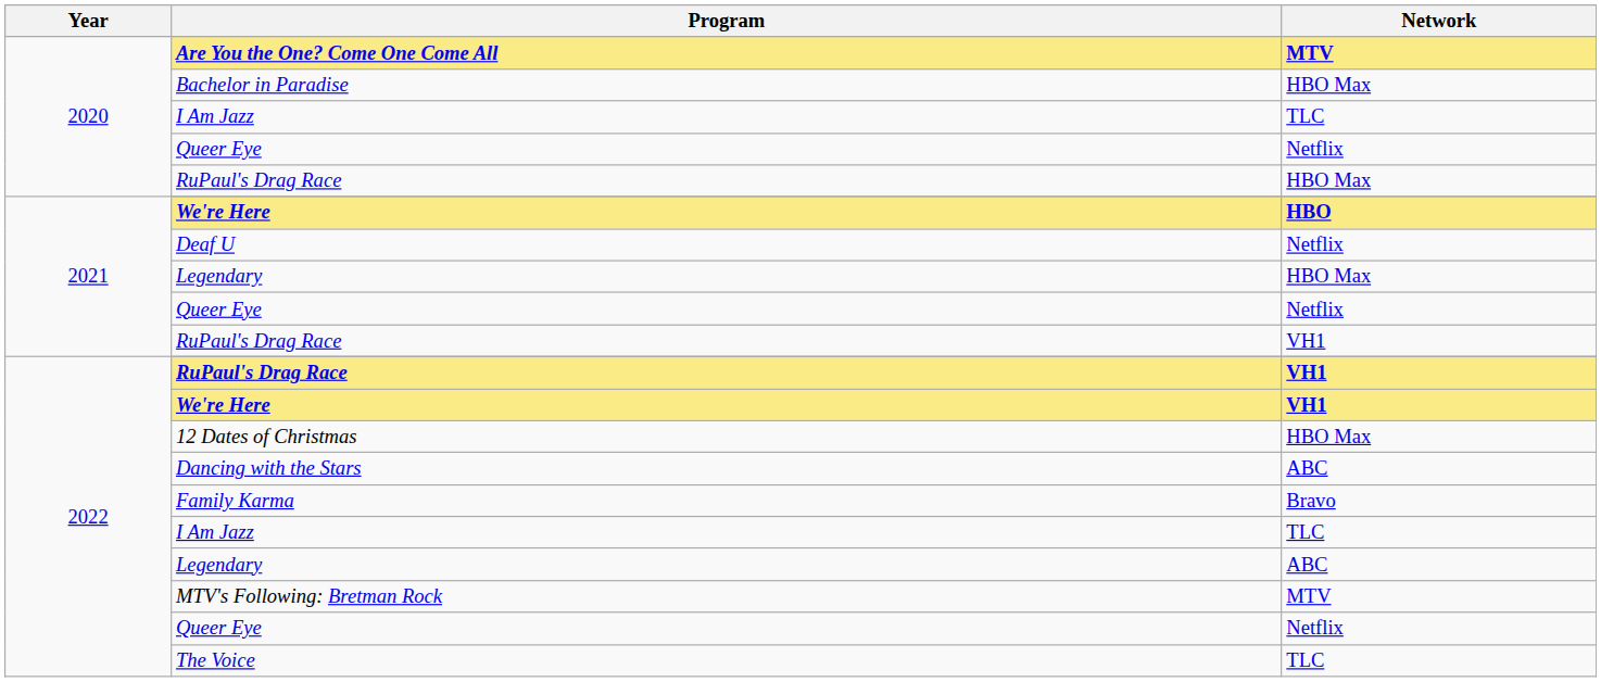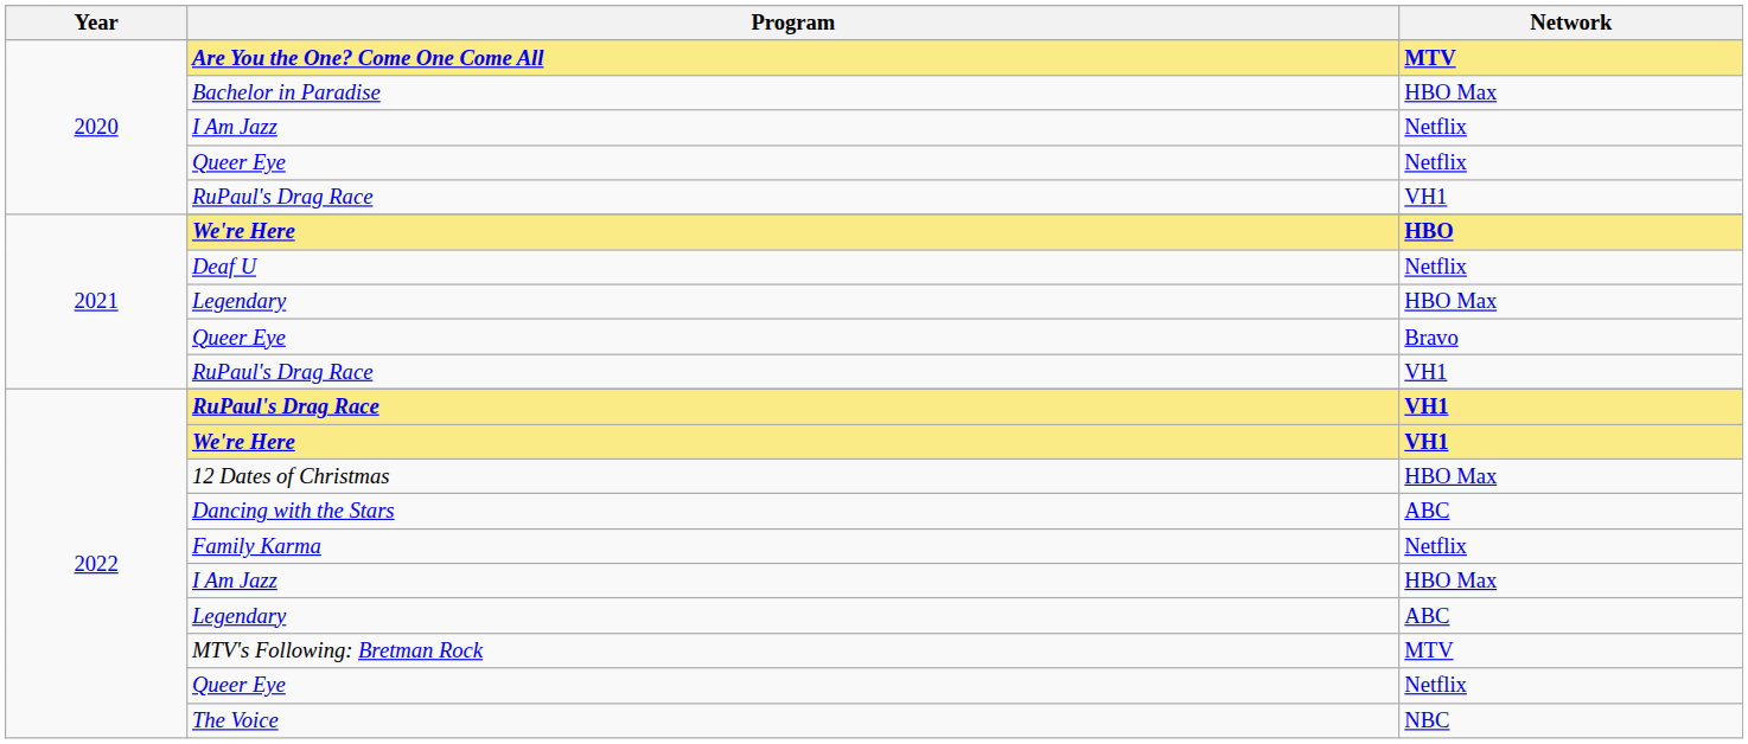 <table class="wikitable" style="width:100%">
 <tr bgcolor="#bebebe">
 <th width=>Year</th>
 <th width="">Program</th>
 <th width="">Network</th>
 </tr>
 <tr>
 <td rowspan=6 style="text-align:center"><a href='#'>2020</a></td>
 </tr>
 <tr style="background:#FAEB86">
 <td><strong><em><a href='#'>Are You the One? Come One Come All</a></em></strong></td>
 <td><strong><a href='#'>MTV</a></strong></td>
 </tr>
 <tr>
 <td><em><a href='#'>Bachelor in Paradise</a></em></td>
 <td><a href='#'>HBO Max</a></td>
 </tr>
 <tr>
 <td><em><a href='#'>I Am Jazz</a></em></td>
-<td><a href='#'>TLC</a></td>
+<td><a href='#'>Netflix</a></td>
 </tr>
 <tr>
 <td><em><a href='#'>Queer Eye</a></em></td>
 <td><a href='#'>Netflix</a></td>
 </tr>
 <tr>
 <td><em><a href='#'>RuPaul's Drag Race</a></em></td>
-<td><a href='#'>HBO Max</a></td>
+<td><a href='#'>VH1</a></td>
 </tr>
 <tr>
 <td rowspan=6 style="text-align:center"><a href='#'>2021</a></td>
 </tr>
 <tr style="background:#FAEB86">
 <td><strong><em><a href='#'>We're Here</a></em></strong></td>
 <td><strong><a href='#'>HBO</a></strong></td>
 </tr>
 <tr>
 <td><em><a href='#'>Deaf U</a></em></td>
 <td><a href='#'>Netflix</a></td>
 </tr>
 <tr>
 <td><em><a href='#'>Legendary</a></em></td>
 <td><a href='#'>HBO Max</a></td>
 </tr>
 <tr>
 <td><em><a href='#'>Queer Eye</a></em></td>
-<td><a href='#'>Netflix</a></td>
+<td><a href='#'>Bravo</a></td>
 </tr>
 <tr>
 <td><em><a href='#'>RuPaul's Drag Race</a></em></td>
 <td><a href='#'>VH1</a></td>
 </tr>
 <tr>
 <td rowspan=11 style="text-align:center"><a href='#'>2022</a></td>
 </tr>
 <tr style="background:#FAEB86">
 <td><strong><em><a href='#'>RuPaul's Drag Race</a></em></strong></td>
 <td><strong><a href='#'>VH1</a></strong></td>
 </tr>
 <tr style="background:#FAEB86">
 <td><strong><em><a href='#'>We're Here</a></em></strong></td>
 <td><strong><a href='#'>VH1</a></strong></td>
 </tr>
 <tr>
 <td><em>12 Dates of Christmas</em></td>
 <td><a href='#'>HBO Max</a></td>
 </tr>
 <tr>
 <td><em><a href='#'>Dancing with the Stars</a></em></td>
 <td><a href='#'>ABC</a></td>
 </tr>
 <tr>
 <td><em><a href='#'>Family Karma</a></em></td>
-<td><a href='#'>Bravo</a></td>
+<td><a href='#'>Netflix</a></td>
 </tr>
 <tr>
 <td><em><a href='#'>I Am Jazz</a></em></td>
-<td><a href='#'>TLC</a></td>
+<td><a href='#'>HBO Max</a></td>
 </tr>
 <tr>
 <td><em><a href='#'>Legendary</a></em></td>
 <td><a href='#'>ABC</a></td>
 </tr>
 <tr>
 <td><em>MTV's Following: <a href='#'>Bretman Rock</a></em></td>
 <td><a href='#'>MTV</a></td>
 </tr>
 <tr>
 <td><em><a href='#'>Queer Eye</a></em></td>
 <td><a href='#'>Netflix</a></td>
 </tr>
 <tr>
 <td><em><a href='#'>The Voice</a></em></td>
-<td><a href='#'>TLC</a></td>
+<td><a href='#'>NBC</a></td>
 </tr>
 </table>
